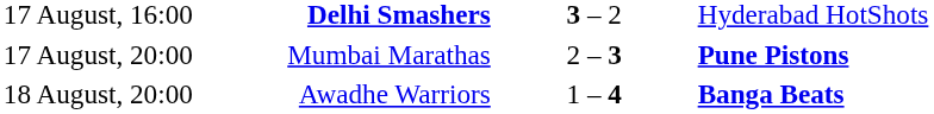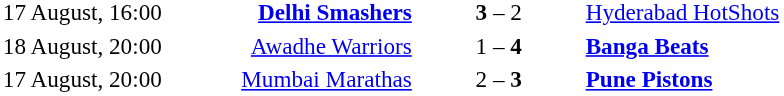 <table style="font-size:90%">
 <tr>
 <td width=100>17 August, 16:00</td>
 <td width=150 align=right><strong><a href='#'>Delhi Smashers</a></strong></td>
 <td width=100 align=center><strong>3</strong> – 2</td>
 <td width=150><a href='#'>Hyderabad HotShots</a></td>
 </tr>
 <tr>
+<td width=100>18 August, 20:00</td>
+<td width=150 align=right><a href='#'>Awadhe Warriors</a> </td>
+<td width=100 align=center>1 – <strong>4</strong></td>
+<td width=150><strong><a href='#'>Banga Beats</a></strong></td>
+</tr>
+<tr>
 <td width=100>17 August, 20:00</td>
 <td width=150 align=right><a href='#'>Mumbai Marathas</a></td>
 <td width=100 align=center>2 – <strong>3</strong></td>
 <td width=150><strong><a href='#'>Pune Pistons</a></strong></td>
 </tr>
-<tr>
-<td width=100>18 August, 20:00</td>
-<td width=150 align=right><a href='#'>Awadhe Warriors</a> </td>
-<td width=100 align=center>1 – <strong>4</strong></td>
-<td width=150><strong><a href='#'>Banga Beats</a></strong></td>
-</tr>
 </table>
